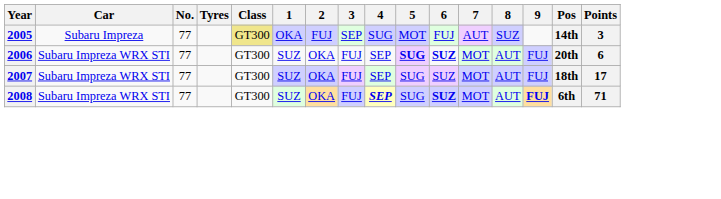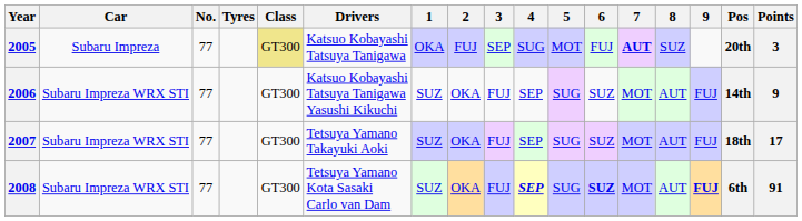 <table class="wikitable" style="text-align:center; font-size:90%">
 <tr>
 <th>Year</th>
 <th>Car</th>
 <th>No.</th>
 <th>Tyres</th>
 <th>Class</th>
+<th>Drivers</th>
 <th>1</th>
 <th>2</th>
 <th>3</th>
 <th>4</th>
 <th>5</th>
 <th>6</th>
 <th>7</th>
 <th>8</th>
 <th>9</th>
 <th>Pos</th>
 <th>Points</th>
 </tr>
 <tr>
 <th><a href='#'>2005</a></th>
 <td><a href='#'>Subaru Impreza</a></td>
 <td>77</td>
 <td></td>
 <td style="background: khaki;">GT300</td>
+<td align="left"> <a href='#'>Katsuo Kobayashi</a><br> <a href='#'>Tatsuya Tanigawa</a></td>
 <td style="background:#CFCFFF;"><a href='#'>OKA</a><br></td>
 <td style="background:#CFCFFF;"><a href='#'>FUJ</a><br></td>
 <td style="background:#DFFFDF;"><a href='#'>SEP</a><br></td>
 <td style="background:#CFCFFF;"><a href='#'>SUG</a><br></td>
 <td style="background:#CFCFFF;"><a href='#'>MOT</a><br></td>
 <td style="background:#DFFFDF;"><a href='#'>FUJ</a><br></td>
-<td style="background:#EFCFFF;"><a href='#'>AUT</a><br></td>
+<td style="background:#EFCFFF;"><strong><a href='#'>AUT</a><br></strong></td>
 <td style="background:#CFCFFF;"><a href='#'>SUZ</a><br></td>
 <td></td>
-<th>14th</th>
+<th>20th</th>
 <th>3</th>
 </tr>
 <tr>
 <th><a href='#'>2006</a></th>
 <td><a href='#'>Subaru Impreza WRX STI</a></td>
 <td>77</td>
 <td></td>
 <td>GT300</td>
+<td align="left"> <a href='#'>Katsuo Kobayashi</a><br> <a href='#'>Tatsuya Tanigawa</a><br> <a href='#'>Yasushi Kikuchi</a></td>
 <td><a href='#'>SUZ</a></td>
 <td><a href='#'>OKA</a></td>
 <td><a href='#'>FUJ</a></td>
 <td><a href='#'>SEP</a></td>
-<td style="background:#EFCFFF;"><strong><a href='#'>SUG</a><br></strong></td>
-<td><strong><a href='#'>SUZ</a></strong></td>
+<td style="background:#EFCFFF;"><a href='#'>SUG</a><br></td>
+<td><a href='#'>SUZ</a></td>
 <td style="background:#DFFFDF;"><a href='#'>MOT</a><br></td>
 <td style="background:#DFFFDF;"><a href='#'>AUT</a><br></td>
 <td style="background:#CFCFFF;"><a href='#'>FUJ</a><br></td>
-<th>20th</th>
-<th>6</th>
+<th>14th</th>
+<th>9</th>
 </tr>
 <tr>
 <th><a href='#'>2007</a></th>
 <td><a href='#'>Subaru Impreza WRX STI</a></td>
 <td>77</td>
 <td></td>
 <td>GT300</td>
+<td align="left"> <a href='#'>Tetsuya Yamano</a><br> <a href='#'>Takayuki Aoki</a></td>
 <td style="background:#CFCFFF;"><a href='#'>SUZ</a><br></td>
 <td style="background:#CFCFFF;"><a href='#'>OKA</a><br></td>
 <td style="background:#EFCFFF;"><a href='#'>FUJ</a><br></td>
 <td style="background:#DFFFDF;"><a href='#'>SEP</a><br></td>
 <td style="background:#EFCFFF;"><a href='#'>SUG</a><br></td>
 <td style="background:#EFCFFF;"><a href='#'>SUZ</a><br></td>
 <td style="background:#CFCFFF;"><a href='#'>MOT</a><br></td>
 <td style="background:#CFCFFF;"><a href='#'>AUT</a><br></td>
 <td style="background:#CFCFFF;"><a href='#'>FUJ</a><br></td>
 <th>18th</th>
 <th>17</th>
 </tr>
 <tr>
 <th><a href='#'>2008</a></th>
 <td><a href='#'>Subaru Impreza WRX STI</a></td>
 <td>77</td>
 <td></td>
 <td>GT300</td>
+<td align="left"> <a href='#'>Tetsuya Yamano</a><br> <a href='#'>Kota Sasaki</a><br> <a href='#'>Carlo van Dam</a></td>
 <td style="background:#DFFFDF;"><a href='#'>SUZ</a><br></td>
 <td style="background:#FFDF9F;"><a href='#'>OKA</a><br></td>
 <td style="background:#CFCFFF;"><a href='#'>FUJ</a><br></td>
 <td style="background:#FFFFBF;"><a href='#'><strong><em>SEP</em></strong></a><br></td>
 <td style="background:#CFCFFF;"><a href='#'>SUG</a><br></td>
 <td style="background:#CFCFFF;"><a href='#'><strong>SUZ</strong></a><br></td>
 <td style="background:#CFCFFF;"><a href='#'>MOT</a><br></td>
 <td style="background:#DFFFDF;"><a href='#'>AUT</a><br></td>
 <td style="background:#FFDF9F;"><a href='#'><strong>FUJ</strong></a><br></td>
 <th>6th</th>
-<th>71</th>
+<th>91</th>
 </tr>
 </table>
